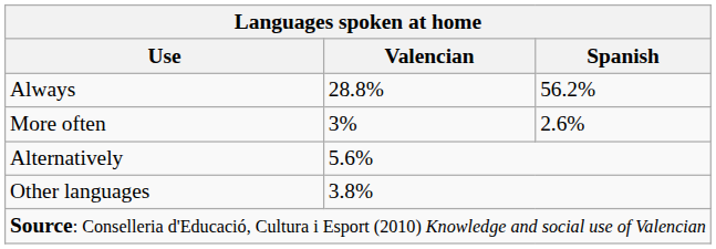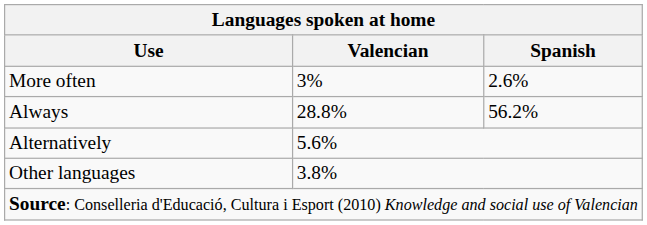 <table class="wikitable">
 <tr>
 <th colspan="3">Languages spoken at home</th>
 </tr>
 <tr>
 <th>Use</th>
 <th>Valencian</th>
 <th>Spanish</th>
 </tr>
 <tr>
+<td>More often</td>
+<td>3%</td>
+<td>2.6%</td>
+</tr>
+<tr>
 <td>Always</td>
 <td>28.8%</td>
 <td>56.2%</td>
-</tr>
-<tr>
-<td>More often</td>
-<td>3%</td>
-<td>2.6%</td>
 </tr>
 <tr>
 <td>Alternatively</td>
 <td colspan="2">5.6%</td>
 </tr>
 <tr>
 <td>Other languages</td>
 <td colspan="2">3.8%</td>
 </tr>
 <tr>
 <td colspan="3"><strong>Source</strong><small>: Conselleria d'Educació, Cultura i Esport </small><small>(2010) <em>Knowledge and social use of Valencian</em></small></td>
 </tr>
 </table>
